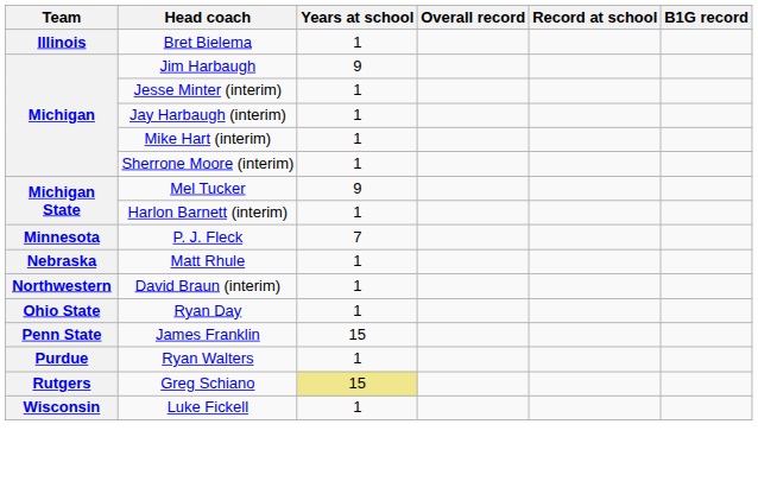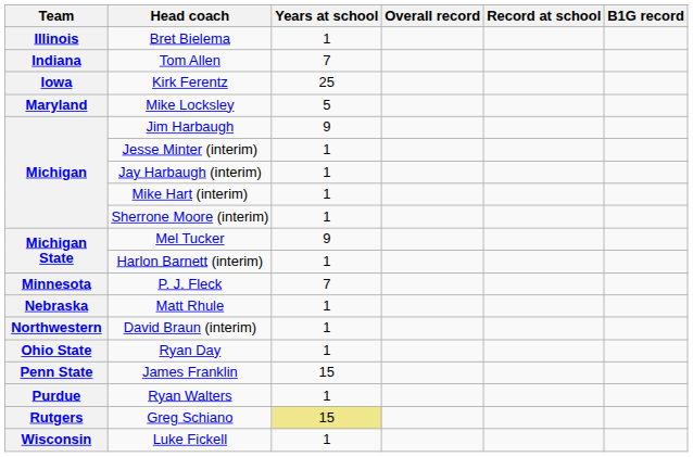 <table class="wikitable sortable" style="text-align: center;">
 <tr>
 <th width="110">Team</th>
 <th>Head coach</th>
 <th>Years at school</th>
 <th>Overall record</th>
 <th>Record at school</th>
 <th>B1G record</th>
 </tr>
 <tr>
 <th><a href='#'>Illinois</a></th>
 <td><a href='#'>Bret Bielema</a></td>
 <td>1</td>
+<td data-sort-value=></td>
+<td data-sort-value=></td>
+<td data-sort-value=></td>
+</tr>
+<tr>
+<th><a href='#'>Indiana</a></th>
+<td><a href='#'>Tom Allen</a></td>
+<td>7</td>
+<td data-sort-value=></td>
+<td data-sort-value=></td>
+<td data-sort-value=></td>
+</tr>
+<tr>
+<th><a href='#'>Iowa</a></th>
+<td><a href='#'>Kirk Ferentz</a></td>
+<td>25</td>
+<td data-sort-value=></td>
+<td data-sort-value=></td>
+<td data-sort-value=></td>
+</tr>
+<tr>
+<th><a href='#'>Maryland</a></th>
+<td><a href='#'>Mike Locksley</a></td>
+<td>5</td>
 <td data-sort-value=></td>
 <td data-sort-value=></td>
 <td data-sort-value=></td>
 </tr>
 <tr>
 <th rowspan=5 align="center"><a href='#'>Michigan</a></th>
 <td><a href='#'>Jim Harbaugh</a></td>
 <td>9</td>
 <td data-sort-value=></td>
 <td data-sort-value=></td>
 <td data-sort-value=></td>
 </tr>
 <tr>
 <td><a href='#'>Jesse Minter</a> (interim)</td>
 <td>1</td>
 <td data-sort-value=></td>
 <td data-sort-value=></td>
 <td data-sort-value=></td>
 </tr>
 <tr>
 <td><a href='#'>Jay Harbaugh</a> (interim)</td>
 <td>1</td>
 <td data-sort-value=></td>
 <td data-sort-value=></td>
 <td data-sort-value=></td>
 </tr>
 <tr>
 <td><a href='#'>Mike Hart</a> (interim)</td>
 <td>1</td>
 <td data-sort-value=></td>
 <td data-sort-value=></td>
 <td data-sort-value=></td>
 </tr>
 <tr>
 <td><a href='#'>Sherrone Moore</a> (interim) </td>
 <td>1</td>
 <td data-sort-value=></td>
 <td data-sort-value=></td>
 <td data-sort-value=></td>
 </tr>
 <tr>
 <th rowspan=2 align="center"><a href='#'>Michigan State</a></th>
 <td><a href='#'>Mel Tucker</a></td>
 <td>9</td>
 <td data-sort-value=></td>
 <td data-sort-value=></td>
 <td data-sort-value=></td>
 </tr>
 <tr>
 <td><a href='#'>Harlon Barnett</a> (interim)</td>
 <td>1</td>
 <td data-sort-value=></td>
 <td data-sort-value=></td>
 <td data-sort-value=></td>
 </tr>
 <tr>
 <th><a href='#'>Minnesota</a></th>
 <td><a href='#'>P. J. Fleck</a></td>
 <td>7</td>
 <td data-sort-value=></td>
 <td data-sort-value=></td>
 <td data-sort-value=></td>
 </tr>
 <tr>
 <th><a href='#'>Nebraska</a></th>
 <td><a href='#'>Matt Rhule</a></td>
 <td>1</td>
 <td data-sort-value=></td>
 <td data-sort-value=></td>
 <td data-sort-value=></td>
 </tr>
 <tr>
 <th><a href='#'>Northwestern</a></th>
 <td><a href='#'>David Braun</a> (interim)</td>
 <td>1</td>
 <td data-sort-value=></td>
 <td data-sort-value=></td>
 <td data-sort-value=></td>
 </tr>
 <tr>
 <th><a href='#'>Ohio State</a></th>
 <td><a href='#'>Ryan Day</a></td>
 <td>1</td>
 <td data-sort-value=></td>
 <td data-sort-value=></td>
 <td data-sort-value=></td>
 </tr>
 <tr>
 <th><a href='#'>Penn State</a></th>
 <td><a href='#'>James Franklin</a></td>
 <td>15</td>
 <td data-sort-value=></td>
 <td data-sort-value=></td>
 <td data-sort-value=></td>
 </tr>
 <tr>
 <th><a href='#'>Purdue</a></th>
 <td><a href='#'>Ryan Walters</a></td>
 <td>1</td>
 <td data-sort-value=></td>
 <td data-sort-value=></td>
 <td data-sort-value=></td>
 </tr>
 <tr>
 <th><a href='#'>Rutgers</a></th>
 <td><a href='#'>Greg Schiano</a></td>
 <td style="background: khaki;">15</td>
 <td data-sort-value=></td>
 <td data-sort-value=></td>
 <td data-sort-value=></td>
 </tr>
 <tr>
 <th><a href='#'>Wisconsin</a></th>
 <td><a href='#'>Luke Fickell</a></td>
 <td>1</td>
 <td data-sort-value=></td>
 <td data-sort-value=></td>
 <td data-sort-value=></td>
 </tr>
 </table>
